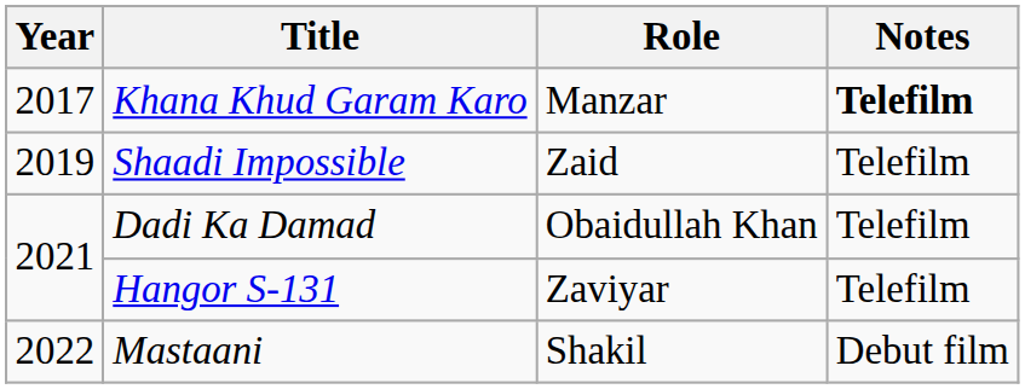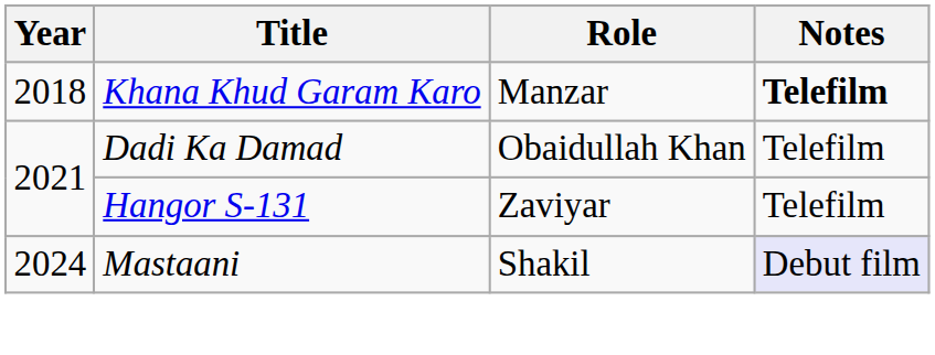 <table class="wikitable sortable plainrowheaders">
 <tr style="text-align:center;">
 <th scope="col">Year</th>
 <th scope="col">Title</th>
 <th scope="col">Role</th>
 <th scope="col">Notes</th>
 </tr>
 <tr>
-<td>2017</td>
+<td>2018</td>
 <td><em><a href='#'>Khana Khud Garam Karo</a></em></td>
 <td>Manzar</td>
 <td><strong>Telefilm</strong></td>
-</tr>
-<tr>
-<td>2019</td>
-<td><em><a href='#'>Shaadi Impossible</a></em></td>
-<td>Zaid</td>
-<td>Telefilm</td>
 </tr>
 <tr>
 <td rowspan=2>2021</td>
 <td><em>Dadi Ka Damad</em></td>
 <td>Obaidullah Khan</td>
 <td>Telefilm</td>
 </tr>
 <tr>
 <td><em><a href='#'>Hangor S-131</a></em></td>
 <td>Zaviyar</td>
 <td>Telefilm</td>
 </tr>
 <tr>
-<td>2022</td>
+<td>2024</td>
 <td><em>Mastaani</em></td>
 <td>Shakil</td>
-<td>Debut film</td>
+<td style="background: lavender;">Debut film</td>
 </tr>
 </table>
